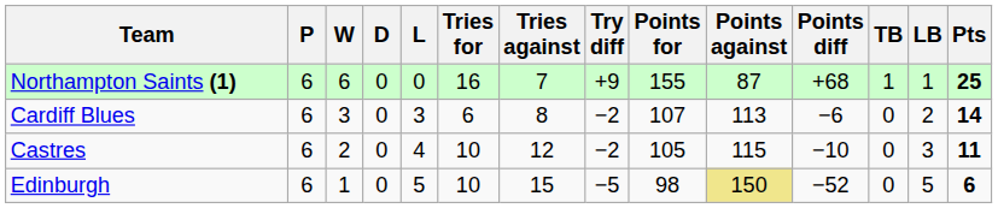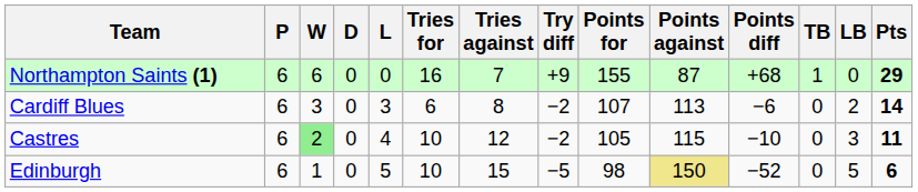 <table class="wikitable" style="text-align: center;">
 <tr>
 <th width="200">Team</th>
 <th width="20">P</th>
 <th width="20">W</th>
 <th width="20">D</th>
 <th width="20">L</th>
 <th width="20">Tries for</th>
 <th width="20">Tries against</th>
 <th width="20">Try diff</th>
 <th width="20">Points for</th>
 <th width="20">Points against</th>
 <th width="25">Points diff</th>
 <th width="20">TB</th>
 <th width="20">LB</th>
 <th width="20">Pts</th>
 </tr>
 <tr bgcolor=ccffcc>
 <td align=left> <a href='#'>Northampton Saints</a> <strong>(1)</strong></td>
 <td>6</td>
 <td>6</td>
 <td>0</td>
 <td>0</td>
 <td>16</td>
 <td>7</td>
 <td>+9</td>
 <td>155</td>
 <td>87</td>
 <td>+68</td>
 <td>1</td>
-<td>1</td>
-<td><strong>25</strong></td>
+<td>0</td>
+<td><strong>29</strong></td>
 </tr>
 <tr>
 <td align=left> <a href='#'>Cardiff Blues</a></td>
 <td>6</td>
 <td>3</td>
 <td>0</td>
 <td>3</td>
 <td>6</td>
 <td>8</td>
 <td>−2</td>
 <td>107</td>
 <td>113</td>
 <td>−6</td>
 <td>0</td>
 <td>2</td>
 <td><strong>14</strong></td>
 </tr>
 <tr>
 <td align=left> <a href='#'>Castres</a></td>
 <td>6</td>
-<td>2</td>
+<td style="background: lightgreen;">2</td>
 <td>0</td>
 <td>4</td>
 <td>10</td>
 <td>12</td>
 <td>−2</td>
 <td>105</td>
 <td>115</td>
 <td>−10</td>
 <td>0</td>
 <td>3</td>
 <td><strong>11</strong></td>
 </tr>
 <tr>
 <td align=left> <a href='#'>Edinburgh</a></td>
 <td>6</td>
 <td>1</td>
 <td>0</td>
 <td>5</td>
 <td>10</td>
 <td>15</td>
 <td>−5</td>
 <td>98</td>
 <td style="background: khaki;">150</td>
 <td>−52</td>
 <td>0</td>
 <td>5</td>
 <td><strong>6</strong></td>
 </tr>
 </table>
